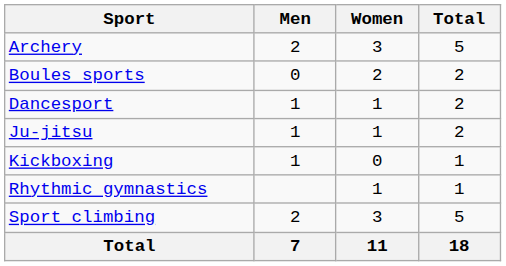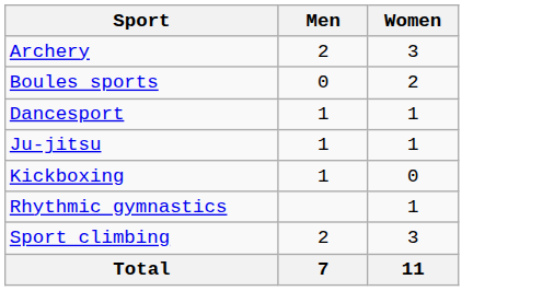 <table class="wikitable sortable" style="text-align:center;">
 <tr>
 <th width=180>Sport</th>
 <th width=55>Men</th>
 <th width=55>Women</th>
-<th width=55>Total</th>
 </tr>
 <tr>
 <td align=left><a href='#'>Archery</a></td>
 <td>2</td>
 <td>3</td>
-<td>5</td>
 </tr>
 <tr>
 <td align=left><a href='#'>Boules sports</a></td>
 <td>0</td>
-<td>2</td>
 <td>2</td>
 </tr>
 <tr>
 <td align=left><a href='#'>Dancesport</a></td>
 <td>1</td>
 <td>1</td>
-<td>2</td>
 </tr>
 <tr>
 <td align=left><a href='#'>Ju-jitsu</a></td>
 <td>1</td>
 <td>1</td>
-<td>2</td>
 </tr>
 <tr>
 <td align=left><a href='#'>Kickboxing</a></td>
 <td>1</td>
 <td>0</td>
-<td>1</td>
 </tr>
 <tr>
 <td align=left><a href='#'>Rhythmic gymnastics</a></td>
 <td></td>
-<td>1</td>
 <td>1</td>
 </tr>
 <tr>
 <td align=left><a href='#'>Sport climbing</a></td>
 <td>2</td>
 <td>3</td>
-<td>5</td>
 </tr>
 <tr>
 <th>Total</th>
 <th>7</th>
 <th>11</th>
-<th>18</th>
 </tr>
 </table>
